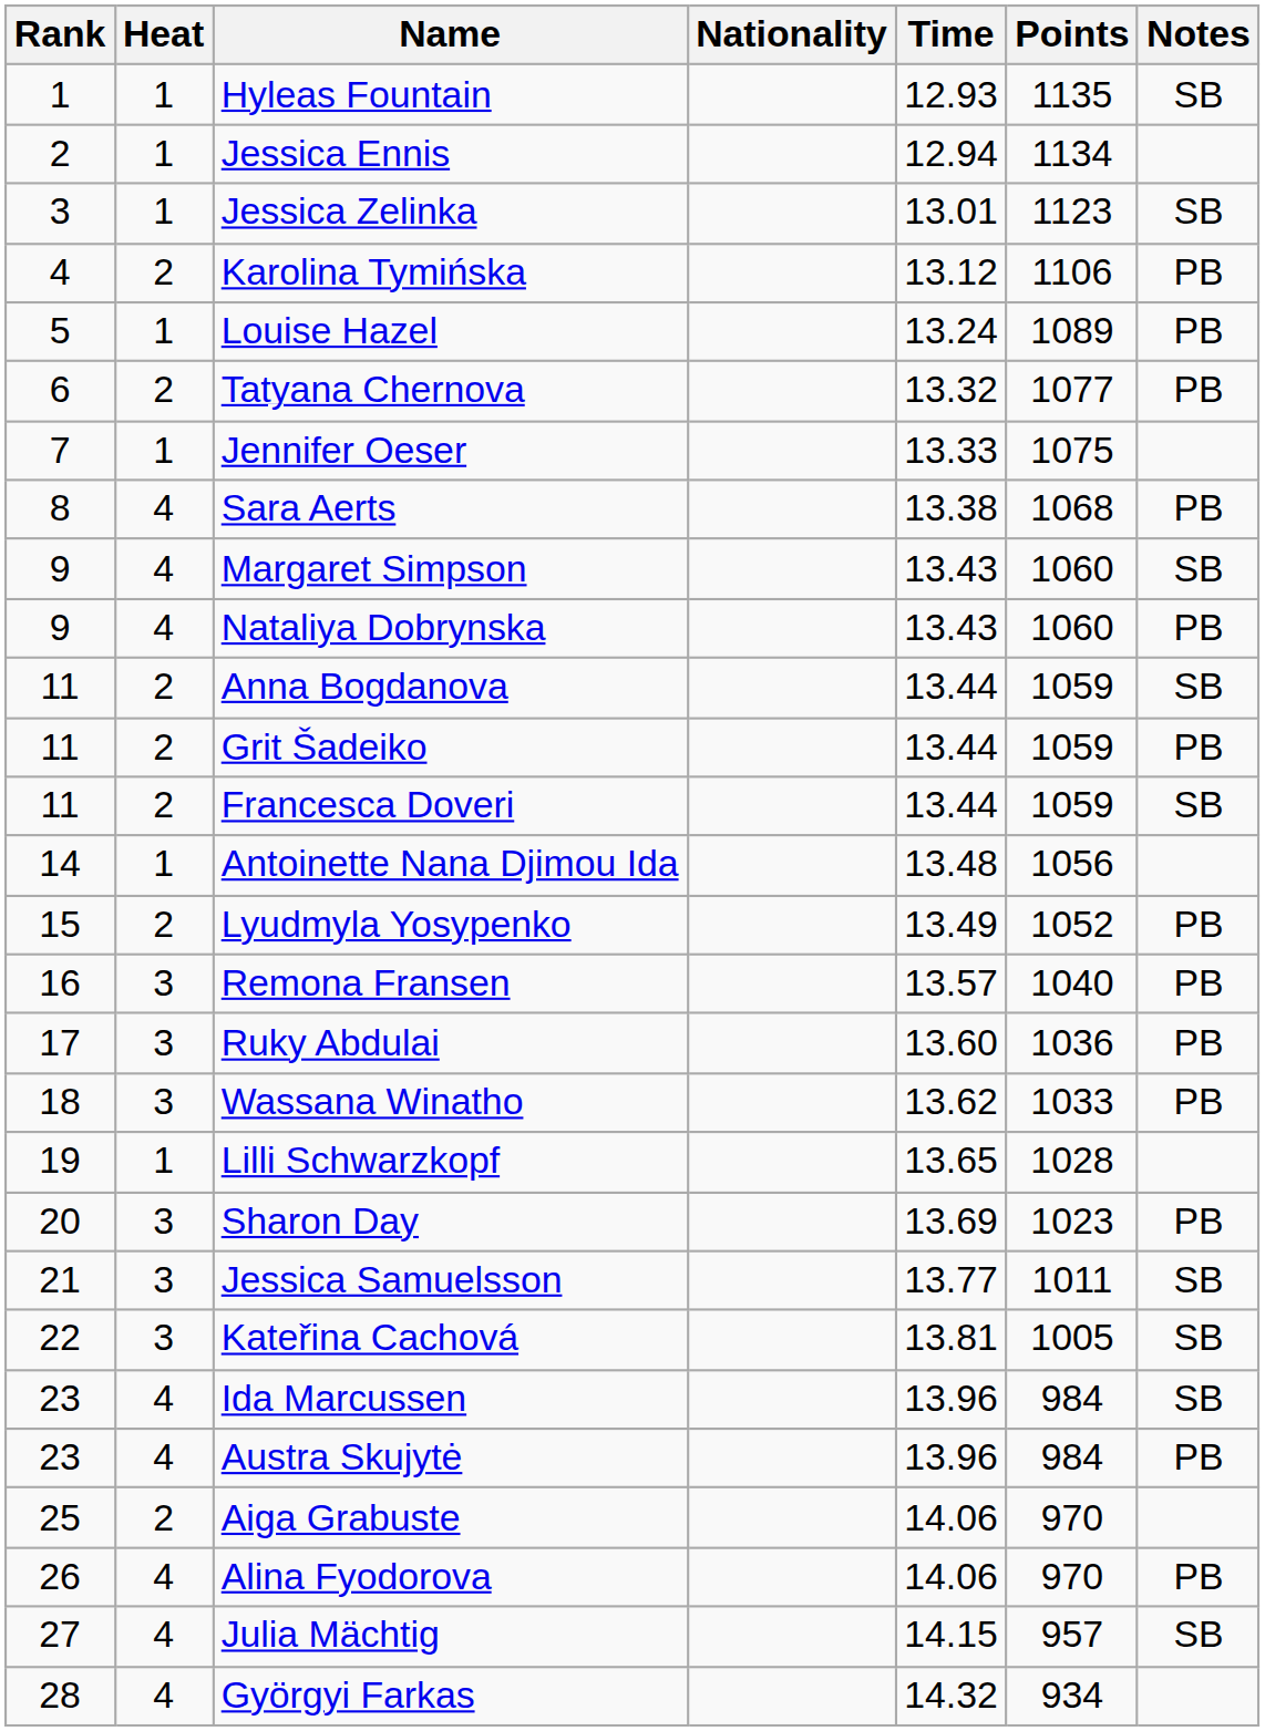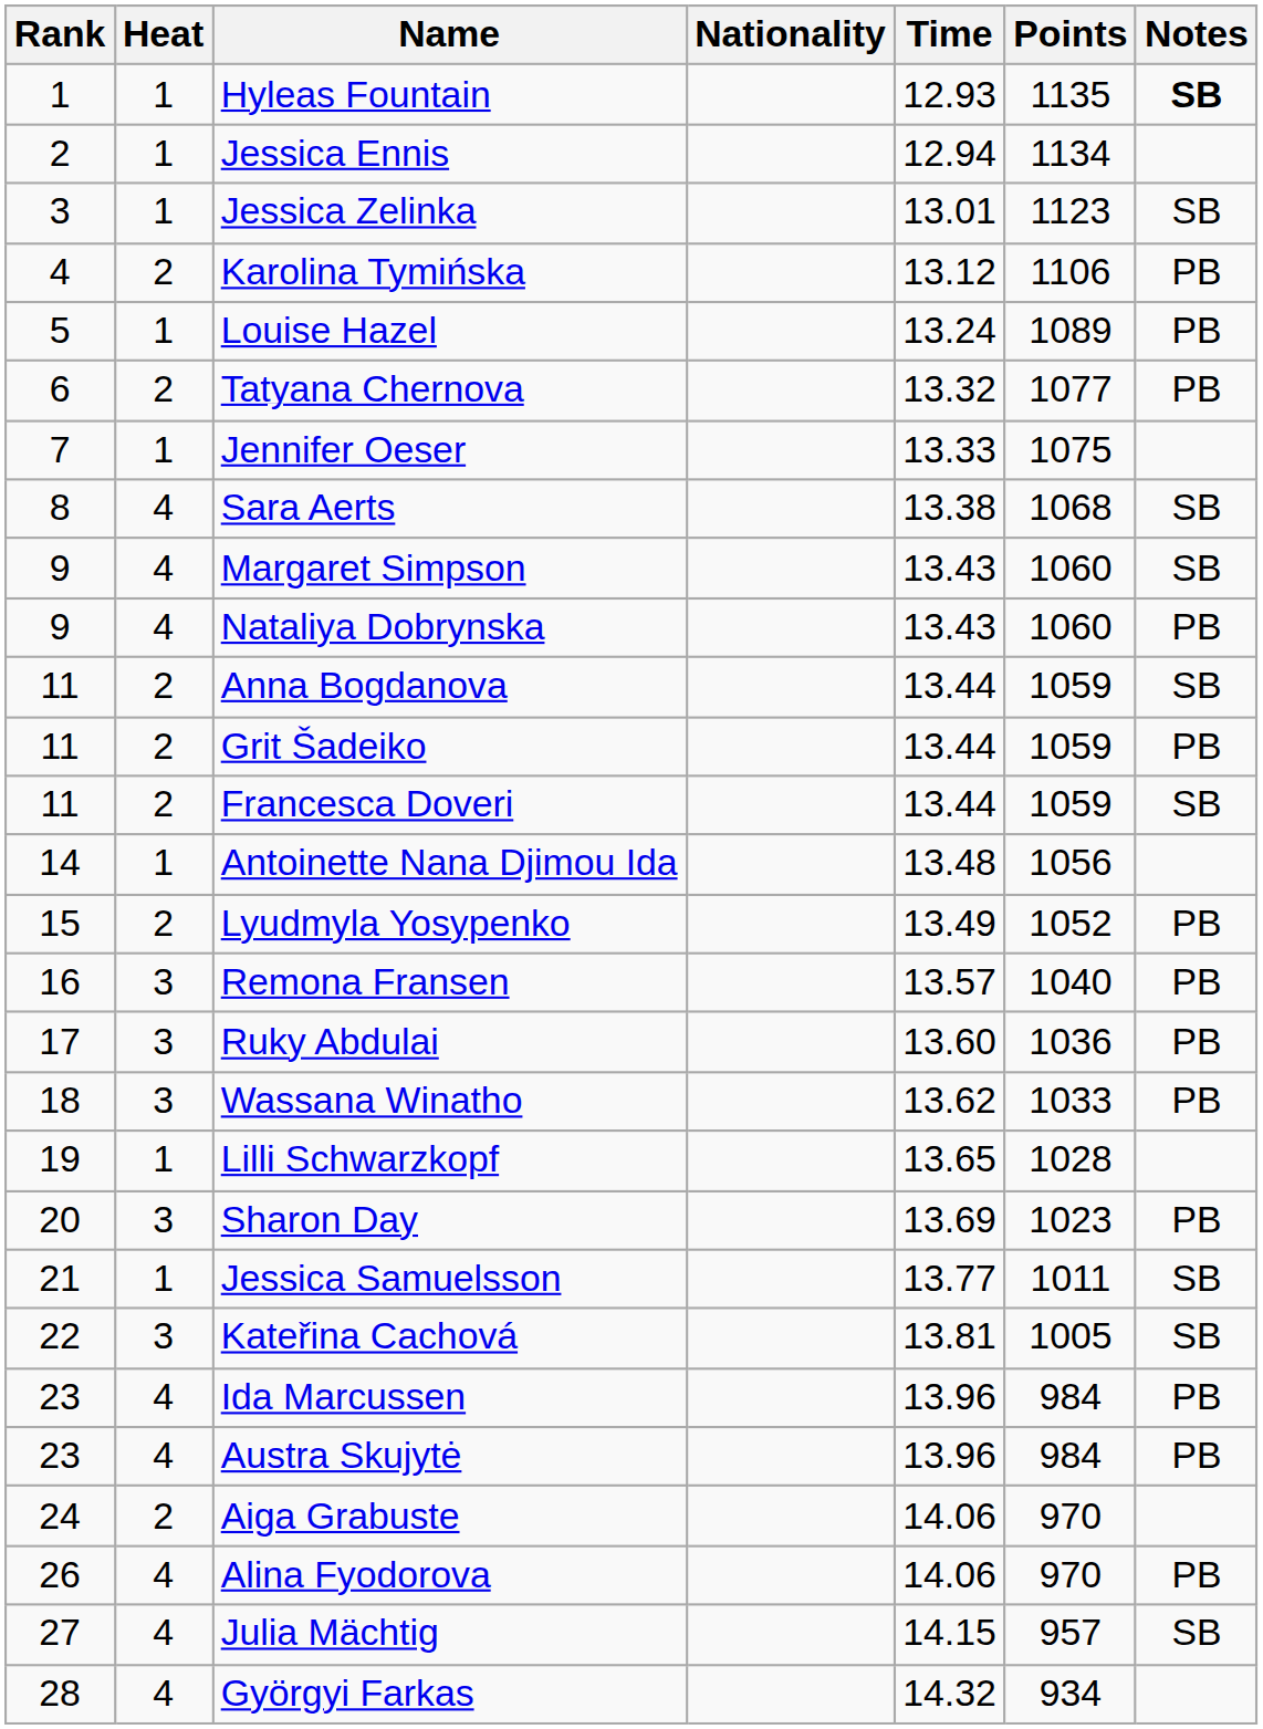 <table class="wikitable sortable" style="text-align:center">
 <tr>
 <th>Rank</th>
 <th>Heat</th>
 <th>Name</th>
 <th>Nationality</th>
 <th>Time</th>
 <th>Points</th>
 <th>Notes</th>
 </tr>
 <tr>
 <td>1</td>
 <td>1</td>
 <td align=left><a href='#'>Hyleas Fountain</a></td>
 <td align=left></td>
 <td>12.93</td>
 <td>1135</td>
-<td>SB</td>
+<td><strong>SB</strong></td>
 </tr>
 <tr>
 <td>2</td>
 <td>1</td>
 <td align=left><a href='#'>Jessica Ennis</a></td>
 <td align=left></td>
 <td>12.94</td>
 <td>1134</td>
 <td></td>
 </tr>
 <tr>
 <td>3</td>
 <td>1</td>
 <td align=left><a href='#'>Jessica Zelinka</a></td>
 <td align=left></td>
 <td>13.01</td>
 <td>1123</td>
 <td>SB</td>
 </tr>
 <tr>
 <td>4</td>
 <td>2</td>
 <td align=left><a href='#'>Karolina Tymińska</a></td>
 <td align=left></td>
 <td>13.12</td>
 <td>1106</td>
 <td>PB</td>
 </tr>
 <tr>
 <td>5</td>
 <td>1</td>
 <td align=left><a href='#'>Louise Hazel</a></td>
 <td align=left></td>
 <td>13.24</td>
 <td>1089</td>
 <td>PB</td>
 </tr>
 <tr>
 <td>6</td>
 <td>2</td>
 <td align=left><a href='#'>Tatyana Chernova</a></td>
 <td align=left></td>
 <td>13.32</td>
 <td>1077</td>
 <td>PB</td>
 </tr>
 <tr>
 <td>7</td>
 <td>1</td>
 <td align=left><a href='#'>Jennifer Oeser</a></td>
 <td align=left></td>
 <td>13.33</td>
 <td>1075</td>
 <td></td>
 </tr>
 <tr>
 <td>8</td>
 <td>4</td>
 <td align=left><a href='#'>Sara Aerts</a></td>
 <td align=left></td>
 <td>13.38</td>
 <td>1068</td>
-<td>PB</td>
+<td>SB</td>
 </tr>
 <tr>
 <td>9</td>
 <td>4</td>
 <td align=left><a href='#'>Margaret Simpson</a></td>
 <td align=left></td>
 <td>13.43</td>
 <td>1060</td>
 <td>SB</td>
 </tr>
 <tr>
 <td>9</td>
 <td>4</td>
 <td align=left><a href='#'>Nataliya Dobrynska</a></td>
 <td align=left></td>
 <td>13.43</td>
 <td>1060</td>
 <td>PB</td>
 </tr>
 <tr>
 <td>11</td>
 <td>2</td>
 <td align=left><a href='#'>Anna Bogdanova</a></td>
 <td align=left></td>
 <td>13.44</td>
 <td>1059</td>
 <td>SB</td>
 </tr>
 <tr>
 <td>11</td>
 <td>2</td>
 <td align=left><a href='#'>Grit Šadeiko</a></td>
 <td align=left></td>
 <td>13.44</td>
 <td>1059</td>
 <td>PB</td>
 </tr>
 <tr>
 <td>11</td>
 <td>2</td>
 <td align=left><a href='#'>Francesca Doveri</a></td>
 <td align=left></td>
 <td>13.44</td>
 <td>1059</td>
 <td>SB</td>
 </tr>
 <tr>
 <td>14</td>
 <td>1</td>
 <td align=left><a href='#'>Antoinette Nana Djimou Ida</a></td>
 <td align=left></td>
 <td>13.48</td>
 <td>1056</td>
 <td></td>
 </tr>
 <tr>
 <td>15</td>
 <td>2</td>
 <td align=left><a href='#'>Lyudmyla Yosypenko</a></td>
 <td align=left></td>
 <td>13.49</td>
 <td>1052</td>
 <td>PB</td>
 </tr>
 <tr>
 <td>16</td>
 <td>3</td>
 <td align=left><a href='#'>Remona Fransen</a></td>
 <td align=left></td>
 <td>13.57</td>
 <td>1040</td>
 <td>PB</td>
 </tr>
 <tr>
 <td>17</td>
 <td>3</td>
 <td align=left><a href='#'>Ruky Abdulai</a></td>
 <td align=left></td>
 <td>13.60</td>
 <td>1036</td>
 <td>PB</td>
 </tr>
 <tr>
 <td>18</td>
 <td>3</td>
 <td align=left><a href='#'>Wassana Winatho</a></td>
 <td align=left></td>
 <td>13.62</td>
 <td>1033</td>
 <td>PB</td>
 </tr>
 <tr>
 <td>19</td>
 <td>1</td>
 <td align=left><a href='#'>Lilli Schwarzkopf</a></td>
 <td align=left></td>
 <td>13.65</td>
 <td>1028</td>
 <td></td>
 </tr>
 <tr>
 <td>20</td>
 <td>3</td>
 <td align=left><a href='#'>Sharon Day</a></td>
 <td align=left></td>
 <td>13.69</td>
 <td>1023</td>
 <td>PB</td>
 </tr>
 <tr>
 <td>21</td>
-<td>3</td>
+<td>1</td>
 <td align=left><a href='#'>Jessica Samuelsson</a></td>
 <td align=left></td>
 <td>13.77</td>
 <td>1011</td>
 <td>SB</td>
 </tr>
 <tr>
 <td>22</td>
 <td>3</td>
 <td align=left><a href='#'>Kateřina Cachová</a></td>
 <td align=left></td>
 <td>13.81</td>
 <td>1005</td>
 <td>SB</td>
 </tr>
 <tr>
 <td>23</td>
 <td>4</td>
 <td align=left><a href='#'>Ida Marcussen</a></td>
 <td align=left></td>
 <td>13.96</td>
 <td>984</td>
-<td>SB</td>
+<td>PB</td>
 </tr>
 <tr>
 <td>23</td>
 <td>4</td>
 <td align=left><a href='#'>Austra Skujytė</a></td>
 <td align=left></td>
 <td>13.96</td>
 <td>984</td>
 <td>PB</td>
 </tr>
 <tr>
-<td>25</td>
+<td>24</td>
 <td>2</td>
 <td align=left><a href='#'>Aiga Grabuste</a></td>
 <td align=left></td>
 <td>14.06</td>
 <td>970</td>
 <td></td>
 </tr>
 <tr>
 <td>26</td>
 <td>4</td>
 <td align=left><a href='#'>Alina Fyodorova</a></td>
 <td align=left></td>
 <td>14.06</td>
 <td>970</td>
 <td>PB</td>
 </tr>
 <tr>
 <td>27</td>
 <td>4</td>
 <td align=left><a href='#'>Julia Mächtig</a></td>
 <td align=left></td>
 <td>14.15</td>
 <td>957</td>
 <td>SB</td>
 </tr>
 <tr>
 <td>28</td>
 <td>4</td>
 <td align=left><a href='#'>Györgyi Farkas</a></td>
 <td align=left></td>
 <td>14.32</td>
 <td>934</td>
 <td></td>
 </tr>
 </table>
